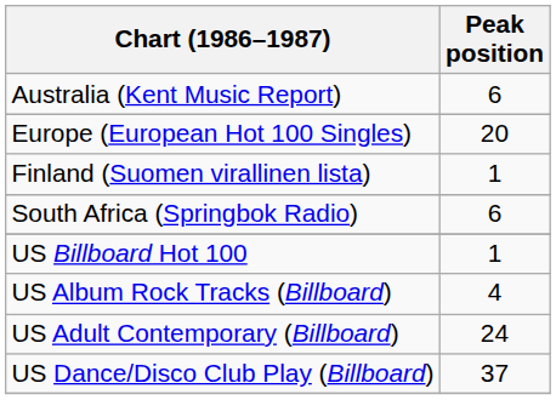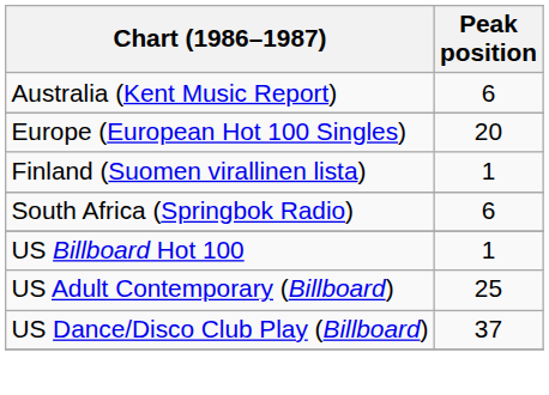 <table class="wikitable sortable">
 <tr>
 <th style="text-align:center;">Chart (1986–1987)</th>
 <th style="text-align:center;">Peak<br>position</th>
 </tr>
 <tr>
 <td>Australia (<a href='#'>Kent Music Report</a>)</td>
 <td style="text-align:center;">6</td>
 </tr>
 <tr>
 </tr>
 <tr>
 </tr>
 <tr>
 </tr>
 <tr>
 </tr>
 <tr>
 <td>Europe (<a href='#'>European Hot 100 Singles</a>)</td>
 <td style="text-align:center;">20</td>
 </tr>
 <tr>
 <td>Finland (<a href='#'>Suomen virallinen lista</a>)</td>
 <td style="text-align:center;">1</td>
 </tr>
 <tr>
 </tr>
 <tr>
 </tr>
 <tr>
 </tr>
 <tr>
 </tr>
 <tr>
 </tr>
 <tr>
 <td>South Africa (<a href='#'>Springbok Radio</a>)</td>
 <td style="text-align:center;">6</td>
 </tr>
 <tr>
 </tr>
 <tr>
 </tr>
 <tr>
 </tr>
 <tr>
 <td>US <a href='#'><em>Billboard</em> Hot 100</a></td>
 <td style="text-align:center;">1</td>
 </tr>
 <tr>
-<td>US <a href='#'>Album Rock Tracks</a> (<em><a href='#'>Billboard</a></em>)</td>
-<td style="text-align:center;">4</td>
-</tr>
-<tr>
 <td>US <a href='#'>Adult Contemporary</a> (<em><a href='#'>Billboard</a></em>)</td>
-<td style="text-align:center;">24</td>
+<td style="text-align:center;">25</td>
 </tr>
 <tr>
 <td>US <a href='#'>Dance/Disco Club Play</a> (<em><a href='#'>Billboard</a></em>)</td>
 <td style="text-align:center;">37</td>
 </tr>
 <tr>
 </tr>
 </table>
